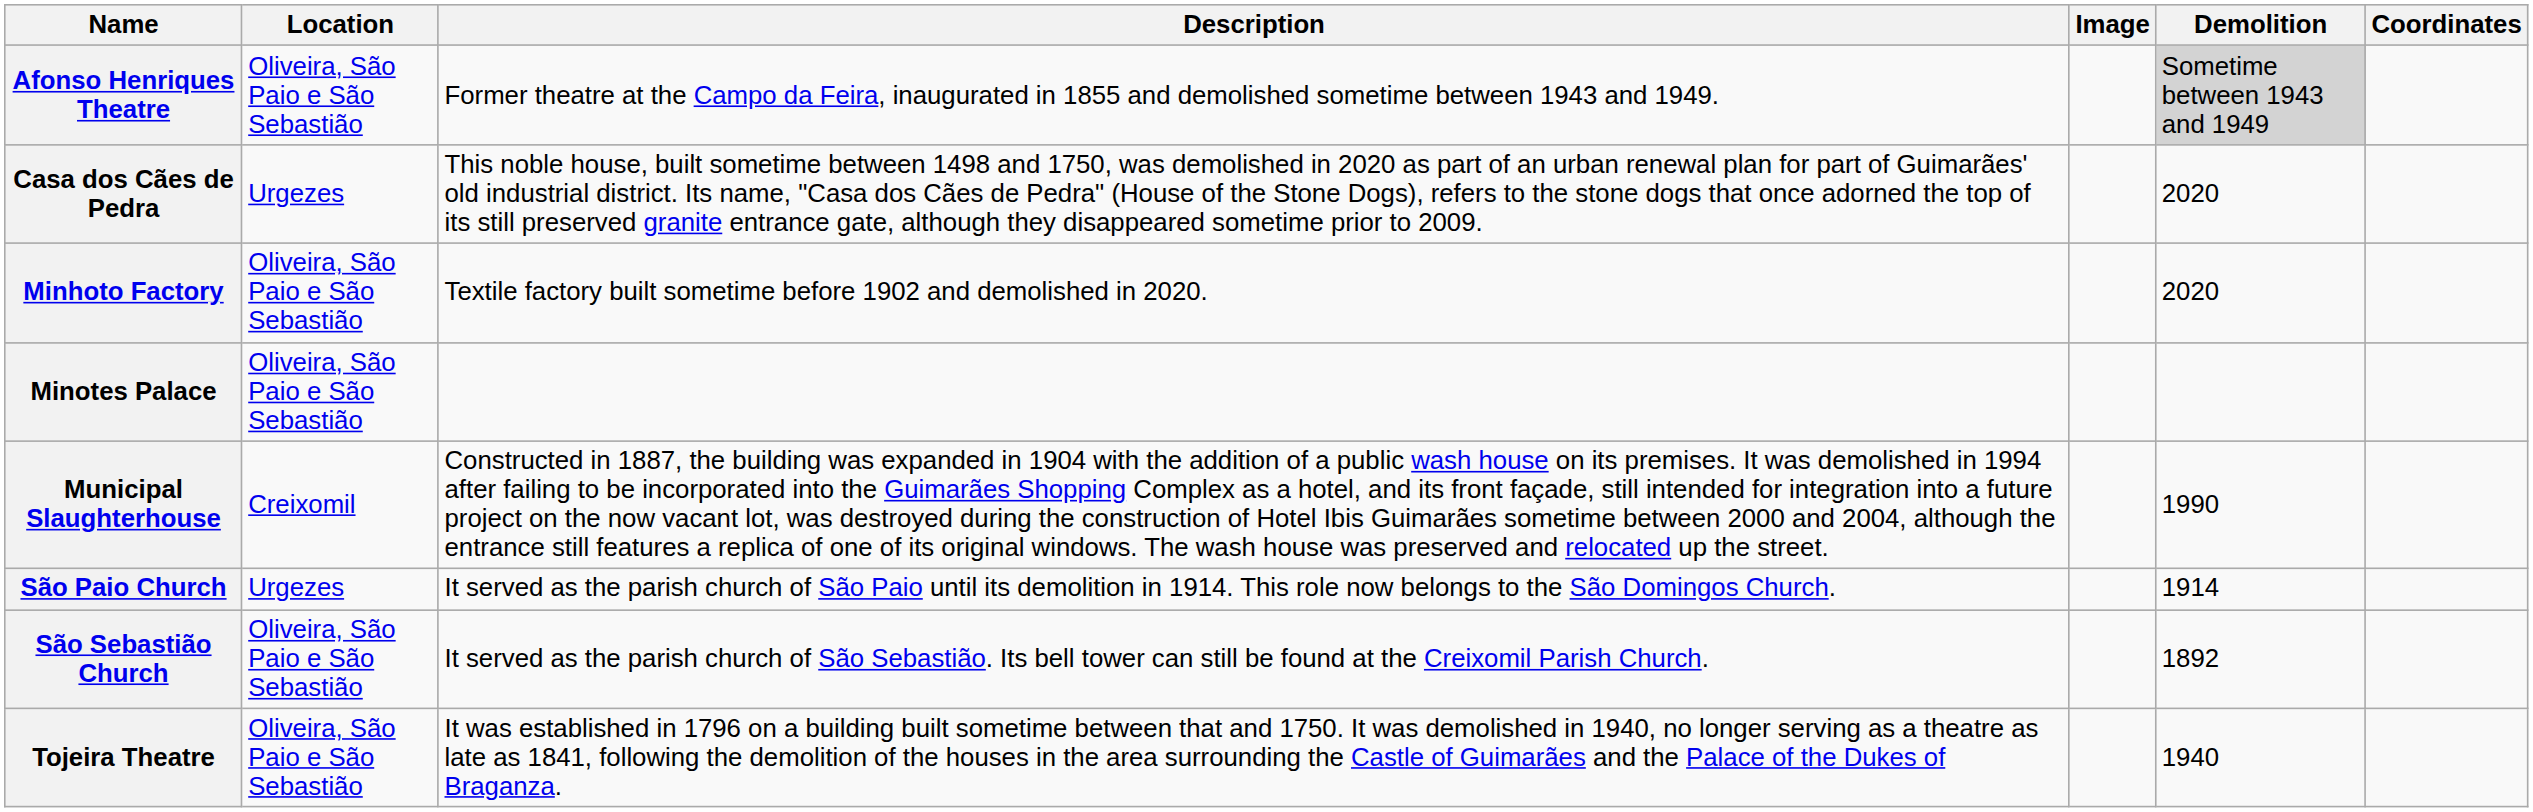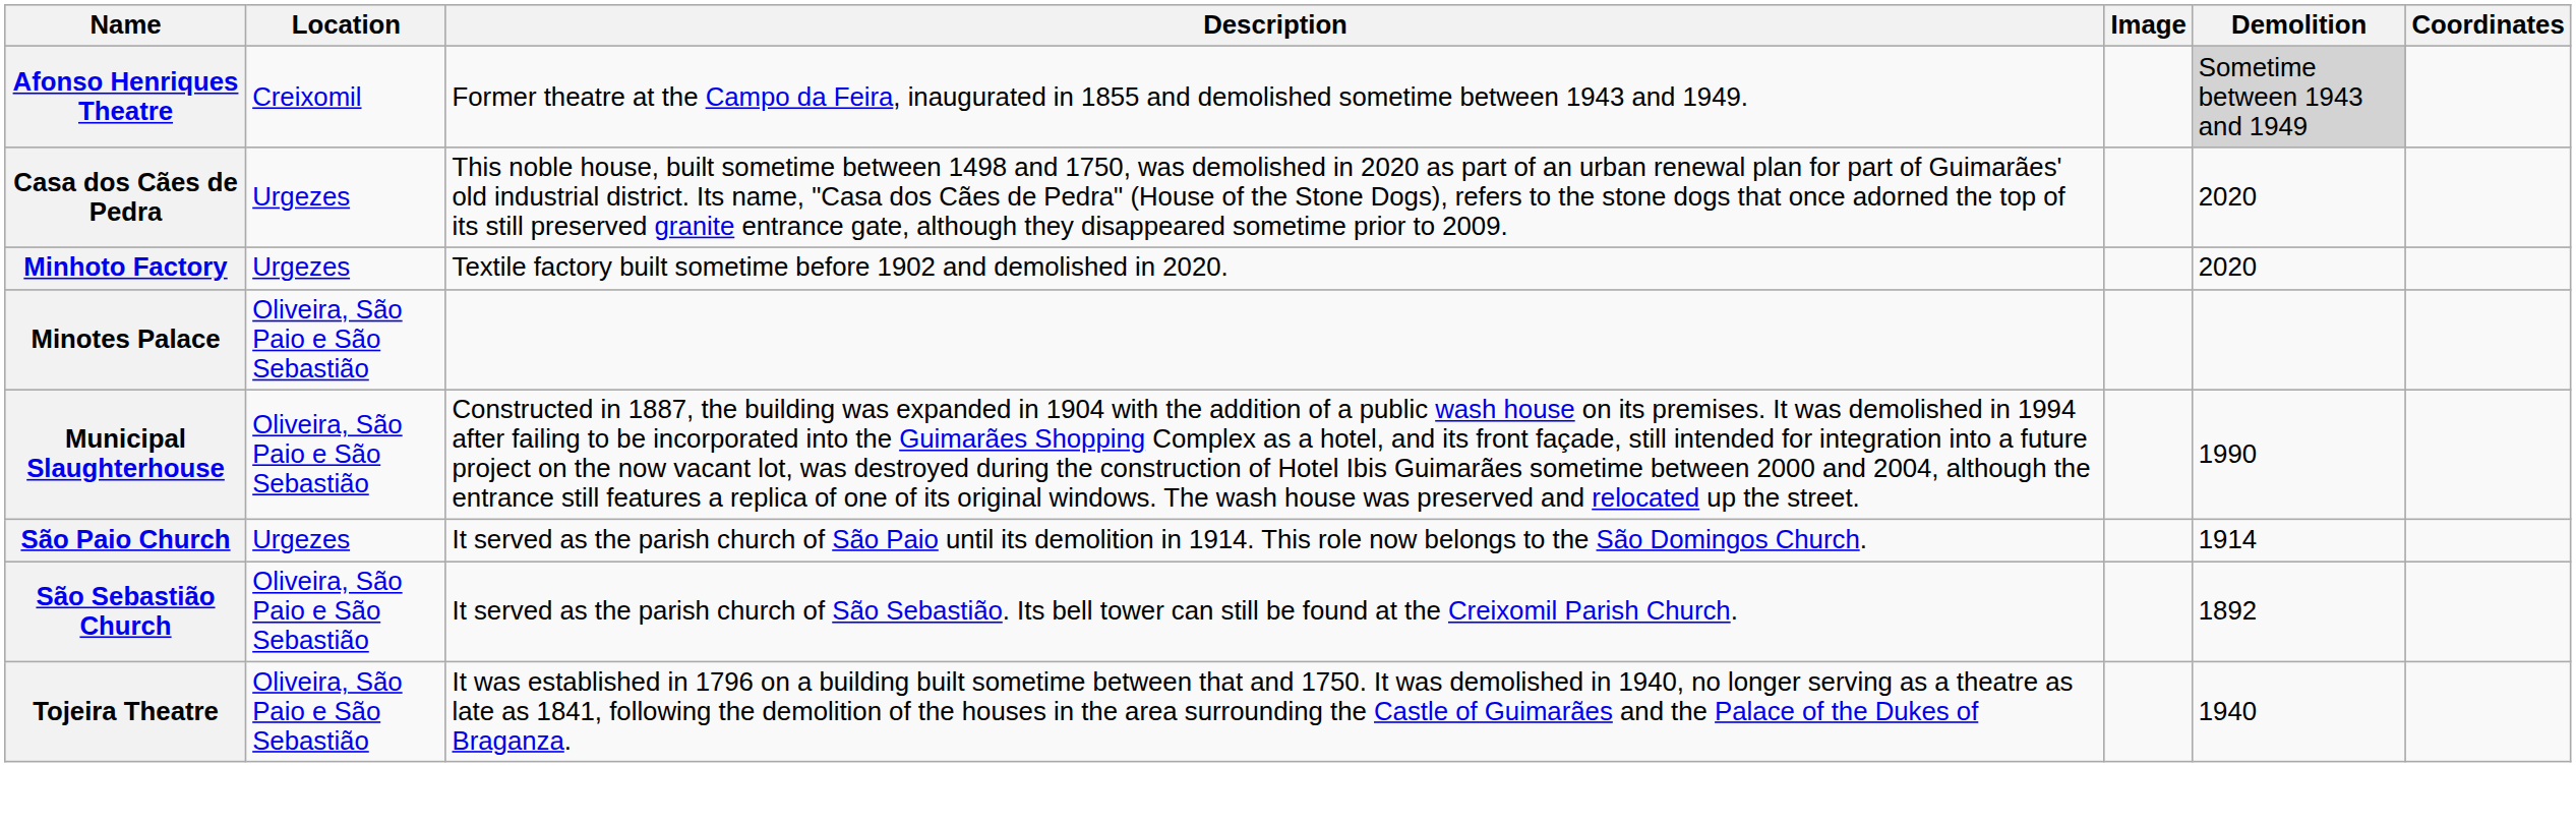 <table class="wikitable sortable">
 <tr>
 <th scope=col>Name</th>
 <th scope=col>Location</th>
 <th scope=col class=unsortable>Description</th>
 <th scope=col class=unsortable>Image</th>
 <th scope=col>Demolition</th>
 <th scope=col>Coordinates</th>
 </tr>
 <tr>
 <th scope=row><a href='#'>Afonso Henriques Theatre</a></th>
-<td><a href='#'>Oliveira, São Paio e São Sebastião</a></td>
+<td><a href='#'>Creixomil</a></td>
 <td>Former theatre at the <a href='#'>Campo da Feira</a>, inaugurated in 1855 and demolished sometime between 1943 and 1949.</td>
 <td></td>
 <td style="background: lightgrey;">Sometime between 1943 and 1949</td>
 <td></td>
 </tr>
 <tr>
 <th scope=row>Casa dos Cães de Pedra</th>
 <td><a href='#'>Urgezes</a></td>
 <td>This noble house, built sometime between 1498 and 1750, was demolished in 2020 as part of an urban renewal plan for part of Guimarães' old industrial district. Its name, "Casa dos Cães de Pedra" (House of the Stone Dogs), refers to the stone dogs that once adorned the top of its still preserved <a href='#'>granite</a> entrance gate, although they disappeared sometime prior to 2009.</td>
 <td></td>
 <td>2020</td>
 <td></td>
 </tr>
 <tr>
 <th scope=row><a href='#'>Minhoto Factory</a></th>
-<td><a href='#'>Oliveira, São Paio e São Sebastião</a></td>
+<td><a href='#'>Urgezes</a></td>
 <td>Textile factory built sometime before 1902 and demolished in 2020.</td>
 <td></td>
 <td>2020</td>
 <td></td>
 </tr>
 <tr>
 <th scope=row>Minotes Palace</th>
 <td><a href='#'>Oliveira, São Paio e São Sebastião</a></td>
 <td></td>
 <td></td>
 <td></td>
 <td></td>
 </tr>
 <tr>
 <th scope=row>Municipal <a href='#'>Slaughterhouse</a></th>
-<td><a href='#'>Creixomil</a></td>
+<td><a href='#'>Oliveira, São Paio e São Sebastião</a></td>
 <td>Constructed in 1887, the building was expanded in 1904 with the addition of a public <a href='#'>wash house</a> on its premises. It was demolished in 1994 after failing to be incorporated into the <a href='#'>Guimarães Shopping</a> Complex as a hotel, and its front façade, still intended for integration into a future project on the now vacant lot, was destroyed during the construction of Hotel Ibis Guimarães sometime between 2000 and 2004, although the entrance still features a replica of one of its original windows. The wash house was preserved and <a href='#'>relocated</a> up the street.</td>
 <td></td>
 <td>1990</td>
 <td></td>
 </tr>
 <tr>
 <th scope=row><a href='#'>São Paio Church</a></th>
 <td><a href='#'>Urgezes</a></td>
 <td>It served as the parish church of <a href='#'>São Paio</a> until its demolition in 1914. This role now belongs to the <a href='#'>São Domingos Church</a>.</td>
 <td></td>
 <td>1914</td>
 <td></td>
 </tr>
 <tr>
 <th scope=row><a href='#'>São Sebastião Church</a></th>
 <td><a href='#'>Oliveira, São Paio e São Sebastião</a></td>
 <td>It served as the parish church of <a href='#'>São Sebastião</a>. Its bell tower can still be found at the <a href='#'>Creixomil Parish Church</a>.</td>
 <td></td>
 <td>1892</td>
 <td></td>
 </tr>
 <tr>
 <th scope=row>Tojeira Theatre</th>
 <td><a href='#'>Oliveira, São Paio e São Sebastião</a></td>
 <td>It was established in 1796 on a building built sometime between that and 1750. It was demolished in 1940, no longer serving as a theatre as late as 1841, following the demolition of the houses in the area surrounding the <a href='#'>Castle of Guimarães</a> and the <a href='#'>Palace of the Dukes of Braganza</a>.</td>
 <td></td>
 <td>1940</td>
 <td></td>
 </tr>
 </table>
